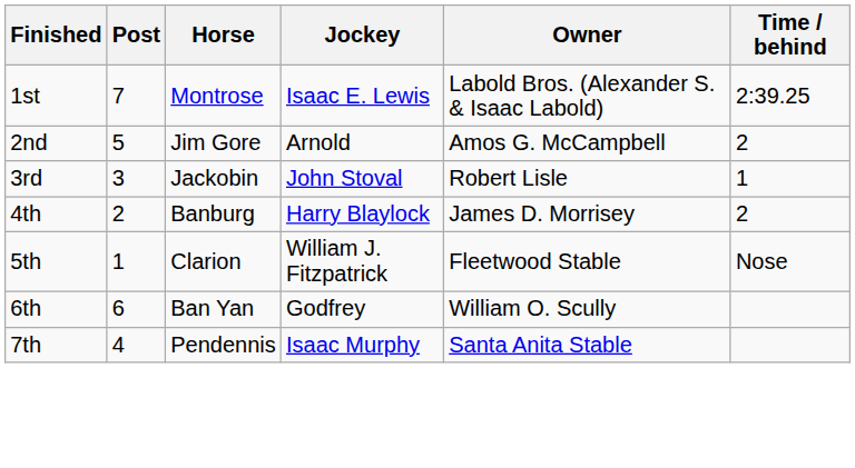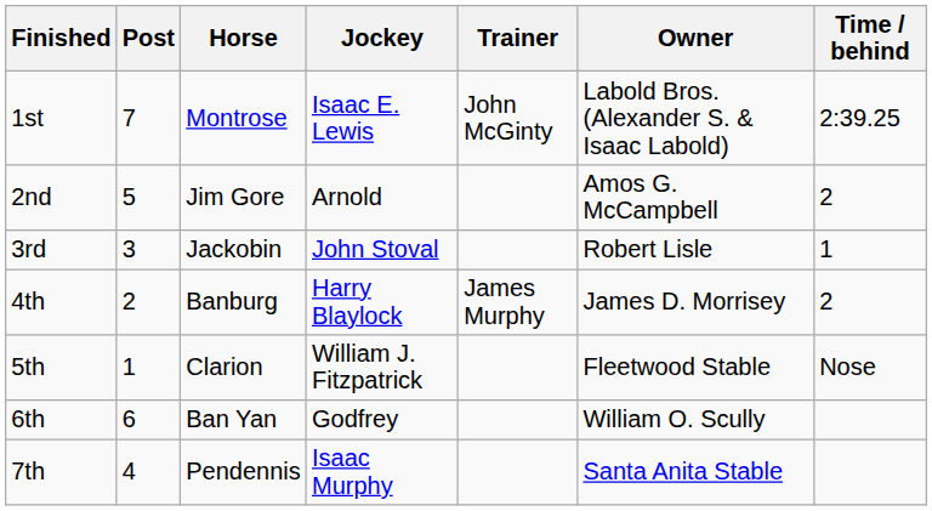 <table class="wikitable">
 <tr>
 <th>Finished</th>
 <th>Post</th>
 <th>Horse</th>
 <th>Jockey</th>
+<th>Trainer</th>
 <th>Owner</th>
 <th>Time / behind</th>
 </tr>
 <tr>
 <td>1st</td>
 <td>7</td>
 <td><a href='#'>Montrose</a></td>
 <td><a href='#'>Isaac E. Lewis</a></td>
+<td>John McGinty</td>
 <td>Labold Bros. (Alexander S. & Isaac Labold)</td>
 <td>2:39.25</td>
 </tr>
 <tr>
 <td>2nd</td>
 <td>5</td>
 <td>Jim Gore</td>
 <td>Arnold</td>
+<td></td>
 <td>Amos G. McCampbell</td>
 <td>2</td>
 </tr>
 <tr>
 <td>3rd</td>
 <td>3</td>
 <td>Jackobin</td>
 <td><a href='#'>John Stoval</a></td>
+<td></td>
 <td>Robert Lisle</td>
 <td>1</td>
 </tr>
 <tr>
 <td>4th</td>
 <td>2</td>
 <td>Banburg</td>
 <td><a href='#'>Harry Blaylock</a></td>
+<td>James Murphy</td>
 <td>James D. Morrisey</td>
 <td>2</td>
 </tr>
 <tr>
 <td>5th</td>
 <td>1</td>
 <td>Clarion</td>
 <td>William J. Fitzpatrick</td>
+<td></td>
 <td>Fleetwood Stable</td>
 <td>Nose</td>
 </tr>
 <tr>
 <td>6th</td>
 <td>6</td>
 <td>Ban Yan</td>
 <td>Godfrey</td>
+<td></td>
 <td>William O. Scully</td>
 <td></td>
 </tr>
 <tr>
 <td>7th</td>
 <td>4</td>
 <td>Pendennis</td>
 <td><a href='#'>Isaac Murphy</a></td>
+<td></td>
 <td><a href='#'>Santa Anita Stable</a></td>
 <td></td>
 </tr>
 </table>
